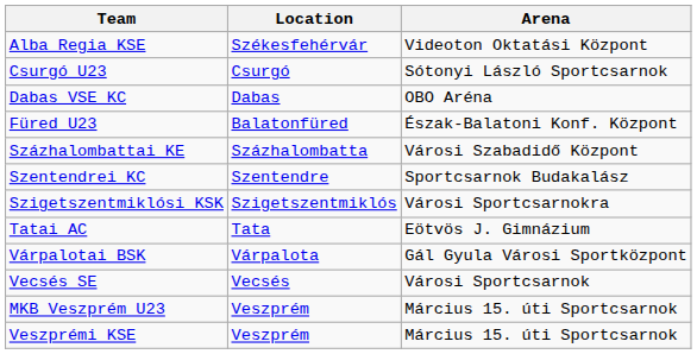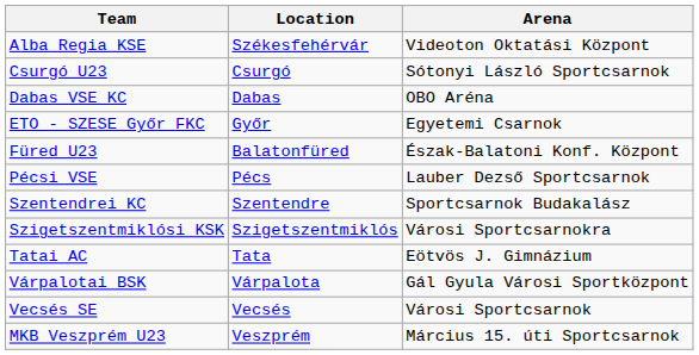 <table class="wikitable sortable" style="text-align: left;">
 <tr>
 <th>Team</th>
 <th>Location</th>
 <th>Arena</th>
 </tr>
 <tr>
 <td><a href='#'>Alba Regia KSE</a></td>
 <td><a href='#'>Székesfehérvár</a></td>
 <td>Videoton Oktatási Központ</td>
 </tr>
 <tr>
 <td><a href='#'>Csurgó U23</a></td>
 <td><a href='#'>Csurgó</a></td>
 <td>Sótonyi László Sportcsarnok</td>
 </tr>
 <tr>
 <td><a href='#'>Dabas VSE KC</a></td>
 <td><a href='#'>Dabas</a></td>
 <td>OBO Aréna</td>
 </tr>
 <tr>
+<td><a href='#'>ETO - SZESE Győr FKC</a></td>
+<td><a href='#'>Győr</a></td>
+<td>Egyetemi Csarnok</td>
+</tr>
+<tr>
 <td><a href='#'>Füred U23</a></td>
 <td><a href='#'>Balatonfüred</a></td>
 <td>Észak-Balatoni Konf. Központ</td>
 </tr>
 <tr>
-<td><a href='#'>Százhalombattai KE</a></td>
-<td><a href='#'>Százhalombatta</a></td>
-<td>Városi Szabadidő Központ</td>
+<td><a href='#'>Pécsi VSE</a></td>
+<td><a href='#'>Pécs</a></td>
+<td>Lauber Dezső Sportcsarnok</td>
 </tr>
 <tr>
 <td><a href='#'>Szentendrei KC</a></td>
 <td><a href='#'>Szentendre</a></td>
 <td>Sportcsarnok Budakalász</td>
 </tr>
 <tr>
 <td><a href='#'>Szigetszentmiklósi KSK</a></td>
 <td><a href='#'>Szigetszentmiklós</a></td>
 <td>Városi Sportcsarnokra</td>
 </tr>
 <tr>
 <td><a href='#'>Tatai AC</a></td>
 <td><a href='#'>Tata</a></td>
 <td>Eötvös J. Gimnázium</td>
 </tr>
 <tr>
 <td><a href='#'>Várpalotai BSK</a></td>
 <td><a href='#'>Várpalota</a></td>
 <td>Gál Gyula Városi Sportközpont</td>
 </tr>
 <tr>
 <td><a href='#'>Vecsés SE</a></td>
 <td><a href='#'>Vecsés</a></td>
 <td>Városi Sportcsarnok</td>
 </tr>
 <tr>
 <td><a href='#'>MKB Veszprém U23</a></td>
 <td><a href='#'>Veszprém</a></td>
 <td>Március 15. úti Sportcsarnok</td>
 </tr>
-<tr>
-<td><a href='#'>Veszprémi KSE</a></td>
-<td><a href='#'>Veszprém</a></td>
-<td>Március 15. úti Sportcsarnok</td>
-</tr>
 </table>
